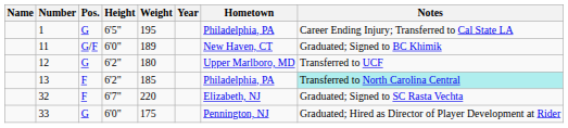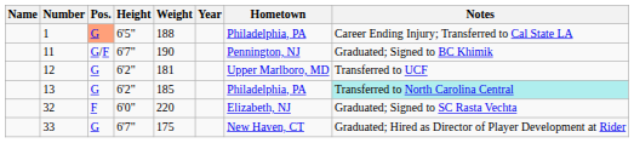 <table class="wikitable sortable" border="1">
 <tr>
 <th>Name</th>
 <th>Number</th>
 <th>Pos.</th>
 <th>Height</th>
 <th>Weight</th>
 <th>Year</th>
 <th>Hometown</th>
 <th class="unsortable">Notes</th>
 </tr>
 <tr>
 <td></td>
 <td>1</td>
-<td><a href='#'>G</a></td>
+<td style="background: lightsalmon;"><a href='#'>G</a></td>
 <td>6'5"</td>
-<td>195</td>
+<td>188</td>
 <td></td>
 <td><a href='#'>Philadelphia, PA</a></td>
 <td>Career Ending Injury; Transferred to <a href='#'>Cal State LA</a></td>
 </tr>
 <tr>
 <td></td>
 <td>11</td>
 <td><a href='#'>G</a>/<a href='#'>F</a></td>
-<td>6'0"</td>
-<td>189</td>
+<td>6'7"</td>
+<td>190</td>
 <td></td>
-<td><a href='#'>New Haven, CT</a></td>
+<td><a href='#'>Pennington, NJ</a></td>
 <td>Graduated; Signed to <a href='#'>BC Khimik</a></td>
 </tr>
 <tr>
 <td></td>
 <td>12</td>
 <td><a href='#'>G</a></td>
 <td>6'2"</td>
-<td>180</td>
+<td>181</td>
 <td></td>
 <td><a href='#'>Upper Marlboro, MD</a></td>
 <td>Transferred to <a href='#'>UCF</a></td>
 </tr>
 <tr>
 <td></td>
 <td>13</td>
-<td><a href='#'>F</a></td>
+<td><a href='#'>G</a></td>
 <td>6'2"</td>
 <td>185</td>
 <td></td>
 <td><a href='#'>Philadelphia, PA</a></td>
 <td style="background: paleturquoise;">Transferred to <a href='#'>North Carolina Central</a></td>
 </tr>
 <tr>
 <td></td>
 <td>32</td>
 <td><a href='#'>F</a></td>
-<td>6'7"</td>
+<td>6'0"</td>
 <td>220</td>
 <td></td>
 <td><a href='#'>Elizabeth, NJ</a></td>
 <td>Graduated; Signed to <a href='#'>SC Rasta Vechta</a></td>
 </tr>
 <tr>
 <td></td>
 <td>33</td>
 <td><a href='#'>G</a></td>
-<td>6'0"</td>
+<td>6'7"</td>
 <td>175</td>
 <td></td>
-<td><a href='#'>Pennington, NJ</a></td>
+<td><a href='#'>New Haven, CT</a></td>
 <td>Graduated; Hired as Director of Player Development at <a href='#'>Rider</a></td>
 </tr>
 </table>
